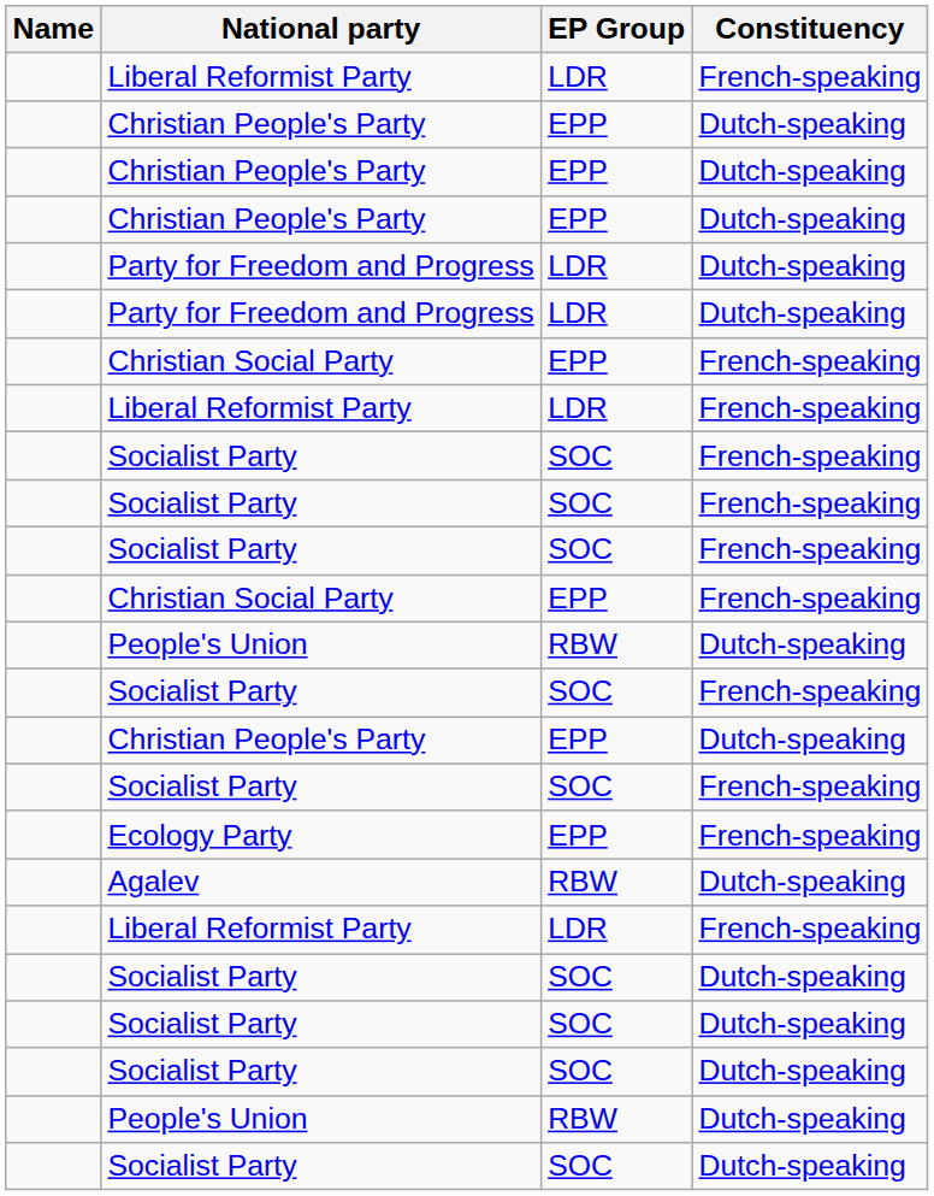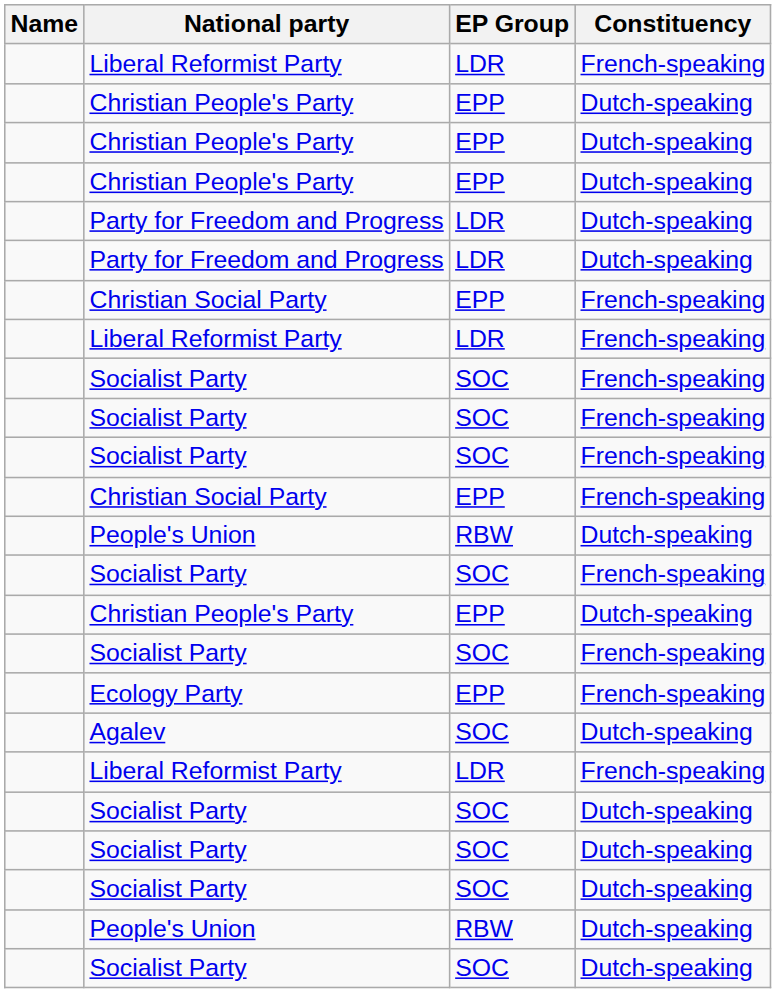 <table class="sortable wikitable">
 <tr>
 <th>Name</th>
 <th>National party</th>
 <th>EP Group</th>
 <th>Constituency</th>
 </tr>
 <tr>
 <td></td>
 <td> <a href='#'>Liberal Reformist Party</a></td>
 <td> <a href='#'>LDR</a></td>
 <td><a href='#'>French-speaking</a></td>
 </tr>
 <tr>
 <td></td>
 <td> <a href='#'>Christian People's Party</a></td>
 <td> <a href='#'>EPP</a></td>
 <td><a href='#'>Dutch-speaking</a></td>
 </tr>
 <tr>
 <td></td>
 <td> <a href='#'>Christian People's Party</a></td>
 <td> <a href='#'>EPP</a></td>
 <td><a href='#'>Dutch-speaking</a></td>
 </tr>
 <tr>
 <td></td>
 <td> <a href='#'>Christian People's Party</a></td>
 <td> <a href='#'>EPP</a></td>
 <td><a href='#'>Dutch-speaking</a></td>
 </tr>
 <tr>
 <td></td>
 <td> <a href='#'>Party for Freedom and Progress</a></td>
 <td> <a href='#'>LDR</a></td>
 <td><a href='#'>Dutch-speaking</a></td>
 </tr>
 <tr>
 <td></td>
 <td> <a href='#'>Party for Freedom and Progress</a></td>
 <td> <a href='#'>LDR</a></td>
 <td><a href='#'>Dutch-speaking</a></td>
 </tr>
 <tr>
 <td></td>
 <td> <a href='#'>Christian Social Party</a></td>
 <td> <a href='#'>EPP</a></td>
 <td><a href='#'>French-speaking</a></td>
 </tr>
 <tr>
 <td></td>
 <td> <a href='#'>Liberal Reformist Party</a></td>
 <td> <a href='#'>LDR</a></td>
 <td><a href='#'>French-speaking</a></td>
 </tr>
 <tr>
 <td></td>
 <td> <a href='#'>Socialist Party</a></td>
 <td> <a href='#'>SOC</a></td>
 <td><a href='#'>French-speaking</a></td>
 </tr>
 <tr>
 <td></td>
 <td> <a href='#'>Socialist Party</a></td>
 <td> <a href='#'>SOC</a></td>
 <td><a href='#'>French-speaking</a></td>
 </tr>
 <tr>
 <td></td>
 <td> <a href='#'>Socialist Party</a></td>
 <td> <a href='#'>SOC</a></td>
 <td><a href='#'>French-speaking</a></td>
 </tr>
 <tr>
 <td></td>
 <td> <a href='#'>Christian Social Party</a></td>
 <td> <a href='#'>EPP</a></td>
 <td><a href='#'>French-speaking</a></td>
 </tr>
 <tr>
 <td></td>
 <td> <a href='#'>People's Union</a></td>
 <td> <a href='#'>RBW</a></td>
 <td><a href='#'>Dutch-speaking</a></td>
 </tr>
 <tr>
 <td></td>
 <td> <a href='#'>Socialist Party</a></td>
 <td> <a href='#'>SOC</a></td>
 <td><a href='#'>French-speaking</a></td>
 </tr>
 <tr>
 <td></td>
 <td> <a href='#'>Christian People's Party</a></td>
 <td> <a href='#'>EPP</a></td>
 <td><a href='#'>Dutch-speaking</a></td>
 </tr>
 <tr>
 <td></td>
 <td> <a href='#'>Socialist Party</a></td>
 <td> <a href='#'>SOC</a></td>
 <td><a href='#'>French-speaking</a></td>
 </tr>
 <tr>
 <td></td>
 <td> <a href='#'>Ecology Party</a></td>
 <td> <a href='#'>EPP</a></td>
 <td><a href='#'>French-speaking</a></td>
 </tr>
 <tr>
 <td></td>
 <td> <a href='#'>Agalev</a></td>
-<td> <a href='#'>RBW</a></td>
+<td> <a href='#'>SOC</a></td>
 <td><a href='#'>Dutch-speaking</a></td>
 </tr>
 <tr>
 <td></td>
 <td> <a href='#'>Liberal Reformist Party</a></td>
 <td> <a href='#'>LDR</a></td>
 <td><a href='#'>French-speaking</a></td>
 </tr>
 <tr>
 <td></td>
 <td> <a href='#'>Socialist Party</a></td>
 <td> <a href='#'>SOC</a></td>
 <td><a href='#'>Dutch-speaking</a></td>
 </tr>
 <tr>
 <td></td>
 <td> <a href='#'>Socialist Party</a></td>
 <td> <a href='#'>SOC</a></td>
 <td><a href='#'>Dutch-speaking</a></td>
 </tr>
 <tr>
 <td></td>
 <td> <a href='#'>Socialist Party</a></td>
 <td> <a href='#'>SOC</a></td>
 <td><a href='#'>Dutch-speaking</a></td>
 </tr>
 <tr>
 <td></td>
 <td> <a href='#'>People's Union</a></td>
 <td> <a href='#'>RBW</a></td>
 <td><a href='#'>Dutch-speaking</a></td>
 </tr>
 <tr>
 <td></td>
 <td> <a href='#'>Socialist Party</a></td>
 <td> <a href='#'>SOC</a></td>
 <td><a href='#'>Dutch-speaking</a></td>
 </tr>
 </table>
